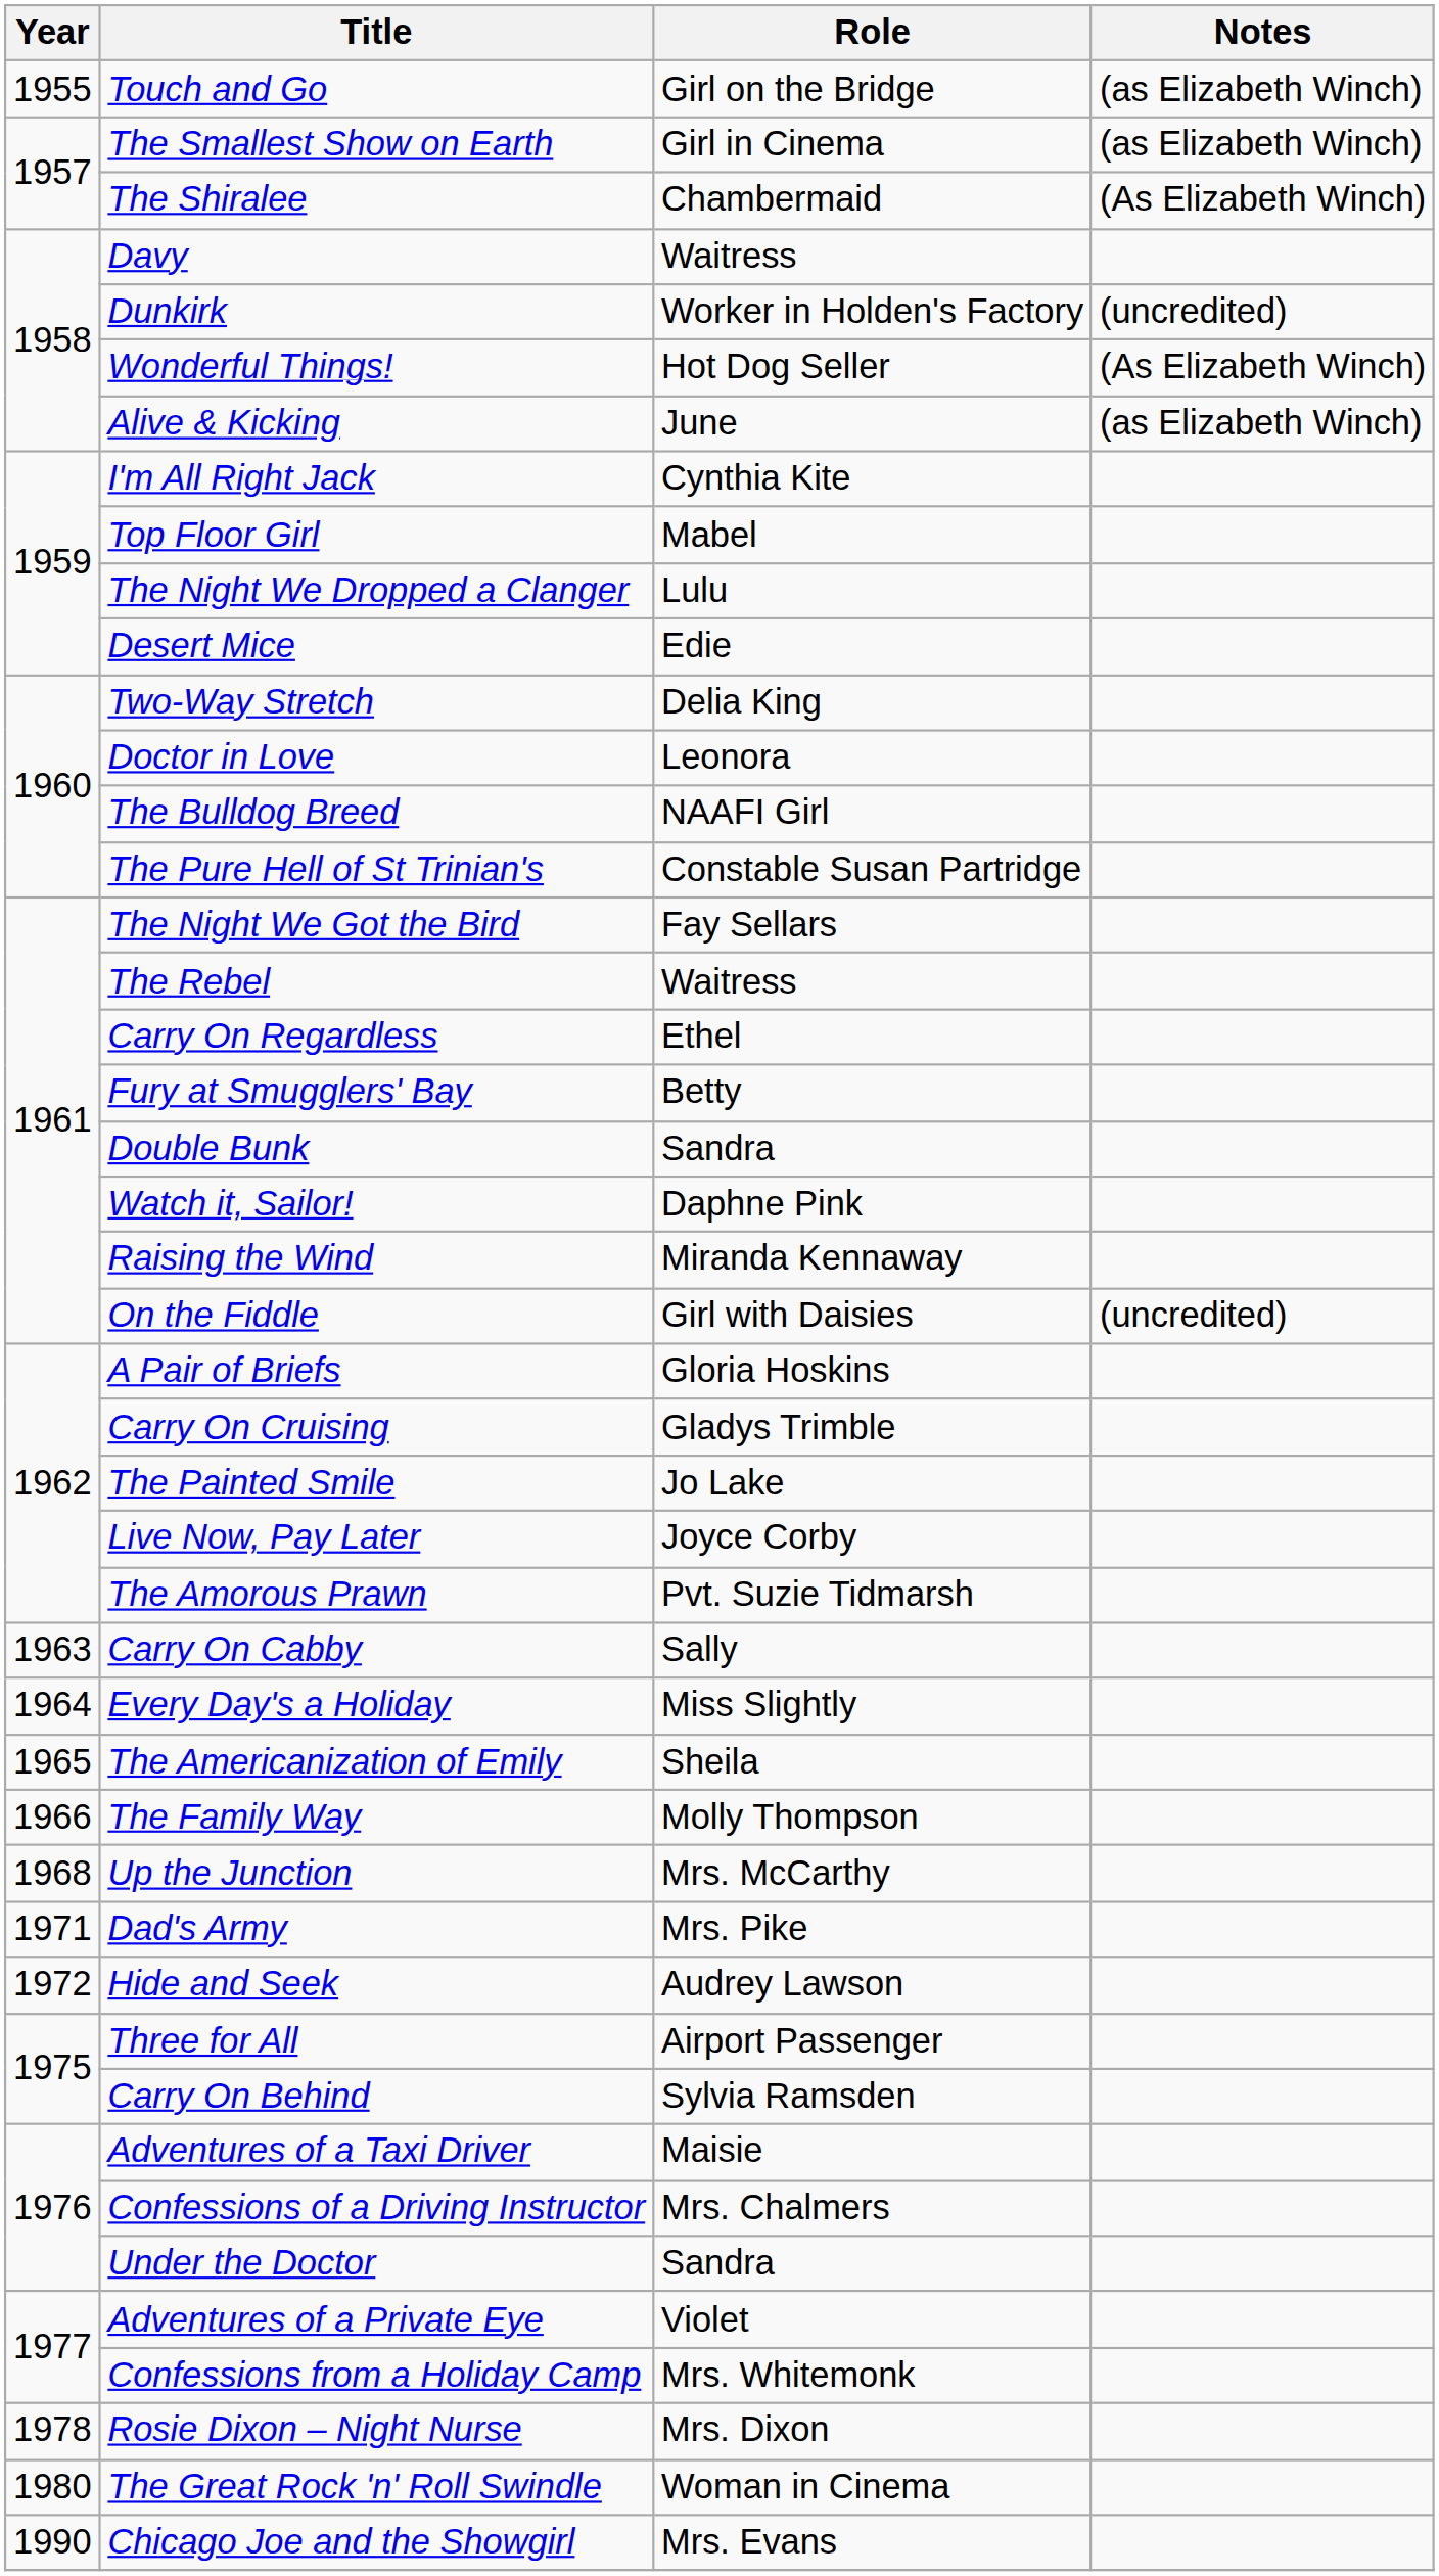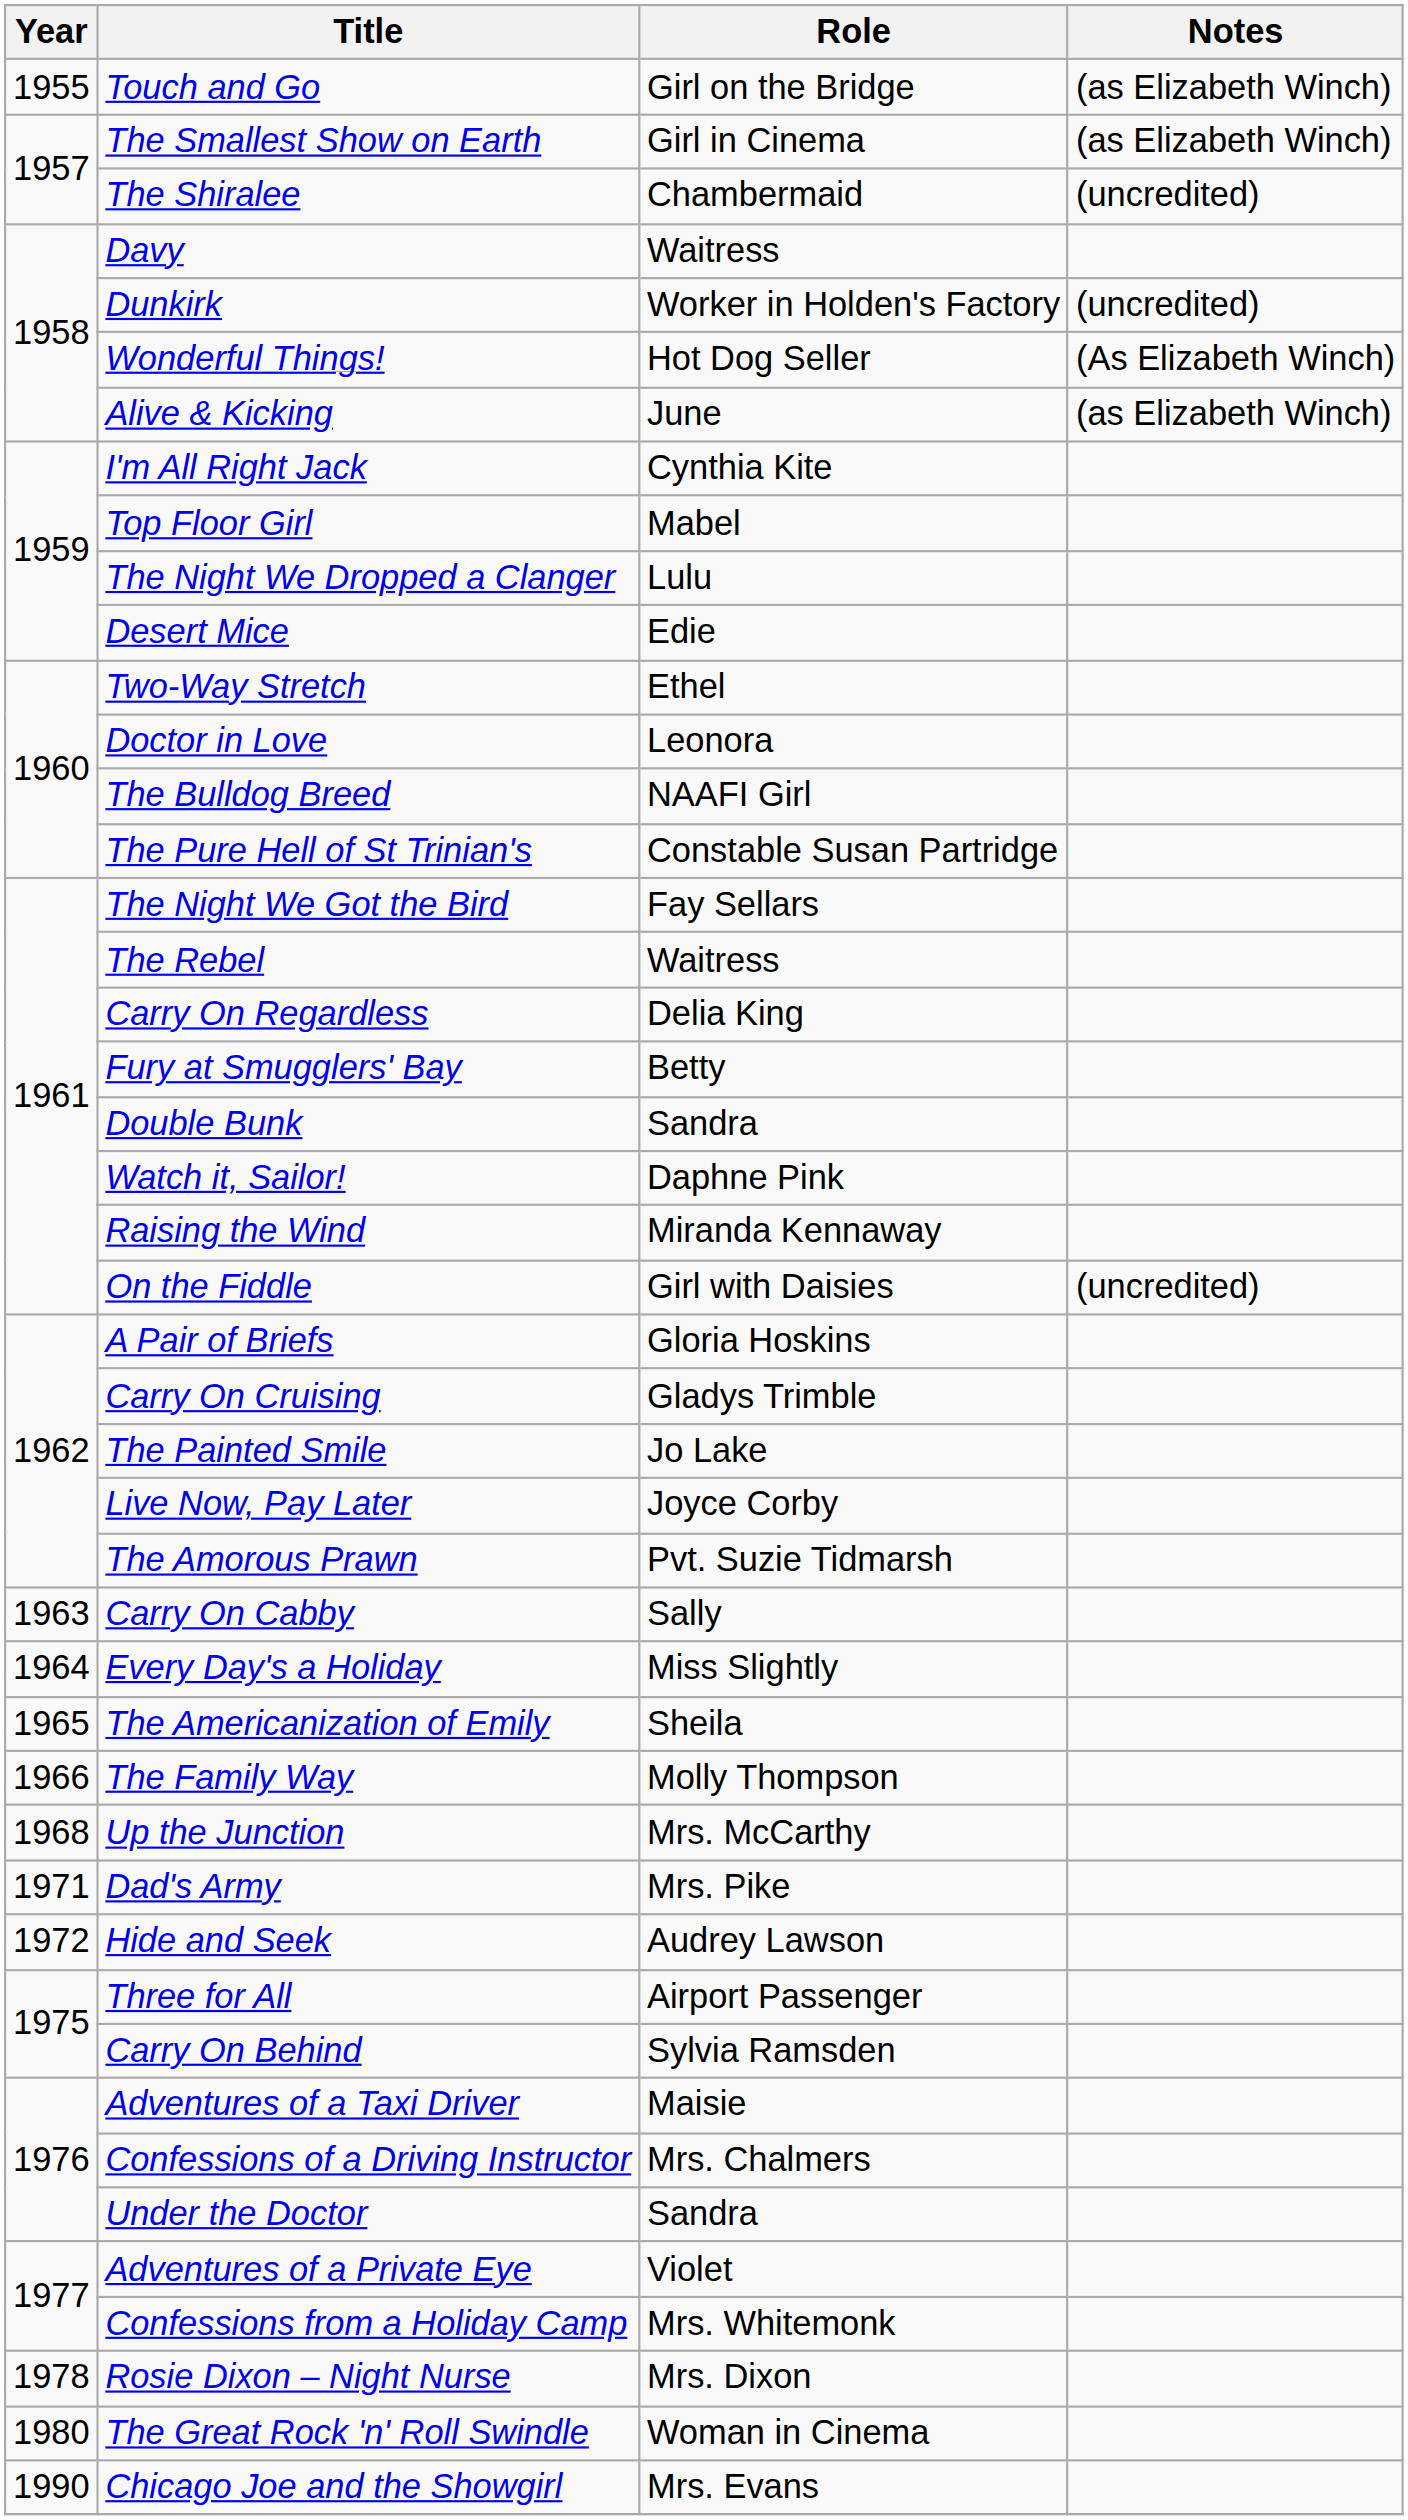 <table class="wikitable">
 <tr>
 <th>Year</th>
 <th>Title</th>
 <th>Role</th>
 <th>Notes</th>
 </tr>
 <tr>
 <td>1955</td>
 <td><em><a href='#'>Touch and Go</a></em></td>
 <td>Girl on the Bridge</td>
 <td>(as Elizabeth Winch)</td>
 </tr>
 <tr>
 <td rowspan=2>1957</td>
 <td><em><a href='#'>The Smallest Show on Earth</a></em></td>
 <td>Girl in Cinema</td>
 <td>(as Elizabeth Winch)</td>
 </tr>
 <tr>
 <td><em><a href='#'>The Shiralee</a></em></td>
 <td>Chambermaid</td>
-<td>(As Elizabeth Winch)</td>
+<td>(uncredited)</td>
 </tr>
 <tr>
 <td rowspan=4>1958</td>
 <td><em><a href='#'>Davy</a></em></td>
 <td>Waitress</td>
 <td></td>
 </tr>
 <tr>
 <td><em><a href='#'>Dunkirk</a></em></td>
 <td>Worker in Holden's Factory</td>
 <td>(uncredited)</td>
 </tr>
 <tr>
 <td><em><a href='#'>Wonderful Things!</a></em></td>
 <td>Hot Dog Seller</td>
 <td>(As Elizabeth Winch)</td>
 </tr>
 <tr>
 <td><em><a href='#'>Alive & Kicking</a></em></td>
 <td>June</td>
 <td>(as Elizabeth Winch)</td>
 </tr>
 <tr>
 <td rowspan=4>1959</td>
 <td><em><a href='#'>I'm All Right Jack</a></em></td>
 <td>Cynthia Kite</td>
 <td></td>
 </tr>
 <tr>
 <td><em><a href='#'>Top Floor Girl</a></em></td>
 <td>Mabel</td>
 <td></td>
 </tr>
 <tr>
 <td><em><a href='#'>The Night We Dropped a Clanger</a></em></td>
 <td>Lulu</td>
 <td></td>
 </tr>
 <tr>
 <td><em><a href='#'>Desert Mice</a></em></td>
 <td>Edie</td>
 <td></td>
 </tr>
 <tr>
 <td rowspan=4>1960</td>
 <td><em><a href='#'>Two-Way Stretch</a></em></td>
-<td>Delia King</td>
+<td>Ethel</td>
 <td></td>
 </tr>
 <tr>
 <td><em><a href='#'>Doctor in Love</a></em></td>
 <td>Leonora</td>
 <td></td>
 </tr>
 <tr>
 <td><em><a href='#'>The Bulldog Breed</a></em></td>
 <td>NAAFI Girl</td>
 <td></td>
 </tr>
 <tr>
 <td><em><a href='#'>The Pure Hell of St Trinian's</a></em></td>
 <td>Constable Susan Partridge</td>
 <td></td>
 </tr>
 <tr>
 <td rowspan=8>1961</td>
 <td><em><a href='#'>The Night We Got the Bird</a></em></td>
 <td>Fay Sellars</td>
 <td></td>
 </tr>
 <tr>
 <td><em><a href='#'>The Rebel</a></em></td>
 <td>Waitress</td>
 <td></td>
 </tr>
 <tr>
 <td><em><a href='#'>Carry On Regardless</a></em></td>
-<td>Ethel</td>
+<td>Delia King</td>
 <td></td>
 </tr>
 <tr>
 <td><em><a href='#'>Fury at Smugglers' Bay</a></em></td>
 <td>Betty</td>
 <td></td>
 </tr>
 <tr>
 <td><em><a href='#'>Double Bunk</a></em></td>
 <td>Sandra</td>
 <td></td>
 </tr>
 <tr>
 <td><em><a href='#'>Watch it, Sailor!</a></em></td>
 <td>Daphne Pink</td>
 <td></td>
 </tr>
 <tr>
 <td><em><a href='#'>Raising the Wind</a></em></td>
 <td>Miranda Kennaway</td>
 <td></td>
 </tr>
 <tr>
 <td><em><a href='#'>On the Fiddle</a></em></td>
 <td>Girl with Daisies</td>
 <td>(uncredited)</td>
 </tr>
 <tr>
 <td rowspan=5>1962</td>
 <td><em><a href='#'>A Pair of Briefs</a></em></td>
 <td>Gloria Hoskins</td>
 <td></td>
 </tr>
 <tr>
 <td><em><a href='#'>Carry On Cruising</a></em></td>
 <td>Gladys Trimble</td>
 <td></td>
 </tr>
 <tr>
 <td><em><a href='#'>The Painted Smile</a></em></td>
 <td>Jo Lake</td>
 <td></td>
 </tr>
 <tr>
 <td><em><a href='#'>Live Now, Pay Later</a></em></td>
 <td>Joyce Corby</td>
 <td></td>
 </tr>
 <tr>
 <td><em><a href='#'>The Amorous Prawn</a></em></td>
 <td>Pvt. Suzie Tidmarsh</td>
 <td></td>
 </tr>
 <tr>
 <td>1963</td>
 <td><em><a href='#'>Carry On Cabby</a></em></td>
 <td>Sally</td>
 <td></td>
 </tr>
 <tr>
 <td>1964</td>
 <td><em><a href='#'>Every Day's a Holiday</a></em></td>
 <td>Miss Slightly</td>
 <td></td>
 </tr>
 <tr>
 <td>1965</td>
 <td><em><a href='#'>The Americanization of Emily</a></em></td>
 <td>Sheila</td>
 <td></td>
 </tr>
 <tr>
 <td>1966</td>
 <td><em><a href='#'>The Family Way</a></em></td>
 <td>Molly Thompson</td>
 <td></td>
 </tr>
 <tr>
 <td>1968</td>
 <td><em><a href='#'>Up the Junction</a></em></td>
 <td>Mrs. McCarthy</td>
 <td></td>
 </tr>
 <tr>
 <td>1971</td>
 <td><em><a href='#'>Dad's Army</a></em></td>
 <td>Mrs. Pike</td>
 <td></td>
 </tr>
 <tr>
 <td>1972</td>
 <td><em><a href='#'>Hide and Seek</a></em></td>
 <td>Audrey Lawson</td>
 <td></td>
 </tr>
 <tr>
 <td rowspan=2>1975</td>
 <td><em><a href='#'>Three for All</a></em></td>
 <td>Airport Passenger</td>
 <td></td>
 </tr>
 <tr>
 <td><em><a href='#'>Carry On Behind</a></em></td>
 <td>Sylvia Ramsden</td>
 <td></td>
 </tr>
 <tr>
 <td rowspan=3>1976</td>
 <td><em><a href='#'>Adventures of a Taxi Driver</a></em></td>
 <td>Maisie</td>
 <td></td>
 </tr>
 <tr>
 <td><em><a href='#'>Confessions of a Driving Instructor</a></em></td>
 <td>Mrs. Chalmers</td>
 <td></td>
 </tr>
 <tr>
 <td><em><a href='#'>Under the Doctor</a></em></td>
 <td>Sandra</td>
 <td></td>
 </tr>
 <tr>
 <td rowspan=2>1977</td>
 <td><em><a href='#'>Adventures of a Private Eye</a></em></td>
 <td>Violet</td>
 <td></td>
 </tr>
 <tr>
 <td><em><a href='#'>Confessions from a Holiday Camp</a></em></td>
 <td>Mrs. Whitemonk</td>
 <td></td>
 </tr>
 <tr>
 <td>1978</td>
 <td><em><a href='#'>Rosie Dixon – Night Nurse</a></em></td>
 <td>Mrs. Dixon</td>
 <td></td>
 </tr>
 <tr>
 <td>1980</td>
 <td><em><a href='#'>The Great Rock 'n' Roll Swindle</a></em></td>
 <td>Woman in Cinema</td>
 <td></td>
 </tr>
 <tr>
 <td>1990</td>
 <td><em><a href='#'>Chicago Joe and the Showgirl</a></em></td>
 <td>Mrs. Evans</td>
 <td></td>
 </tr>
 <tr>
 </tr>
 </table>
